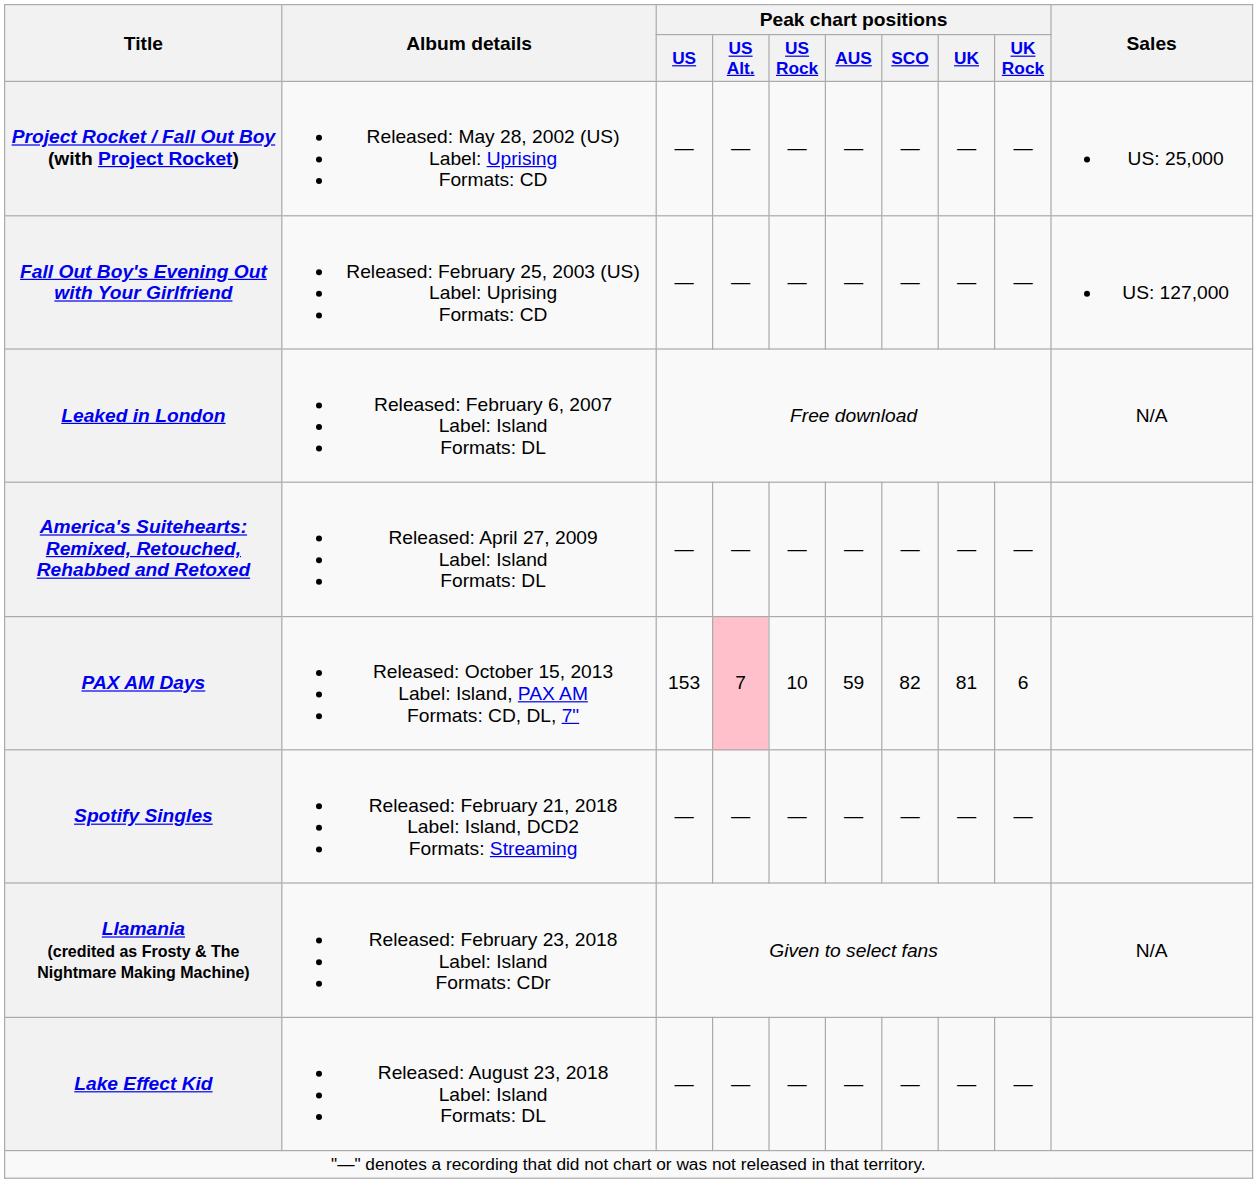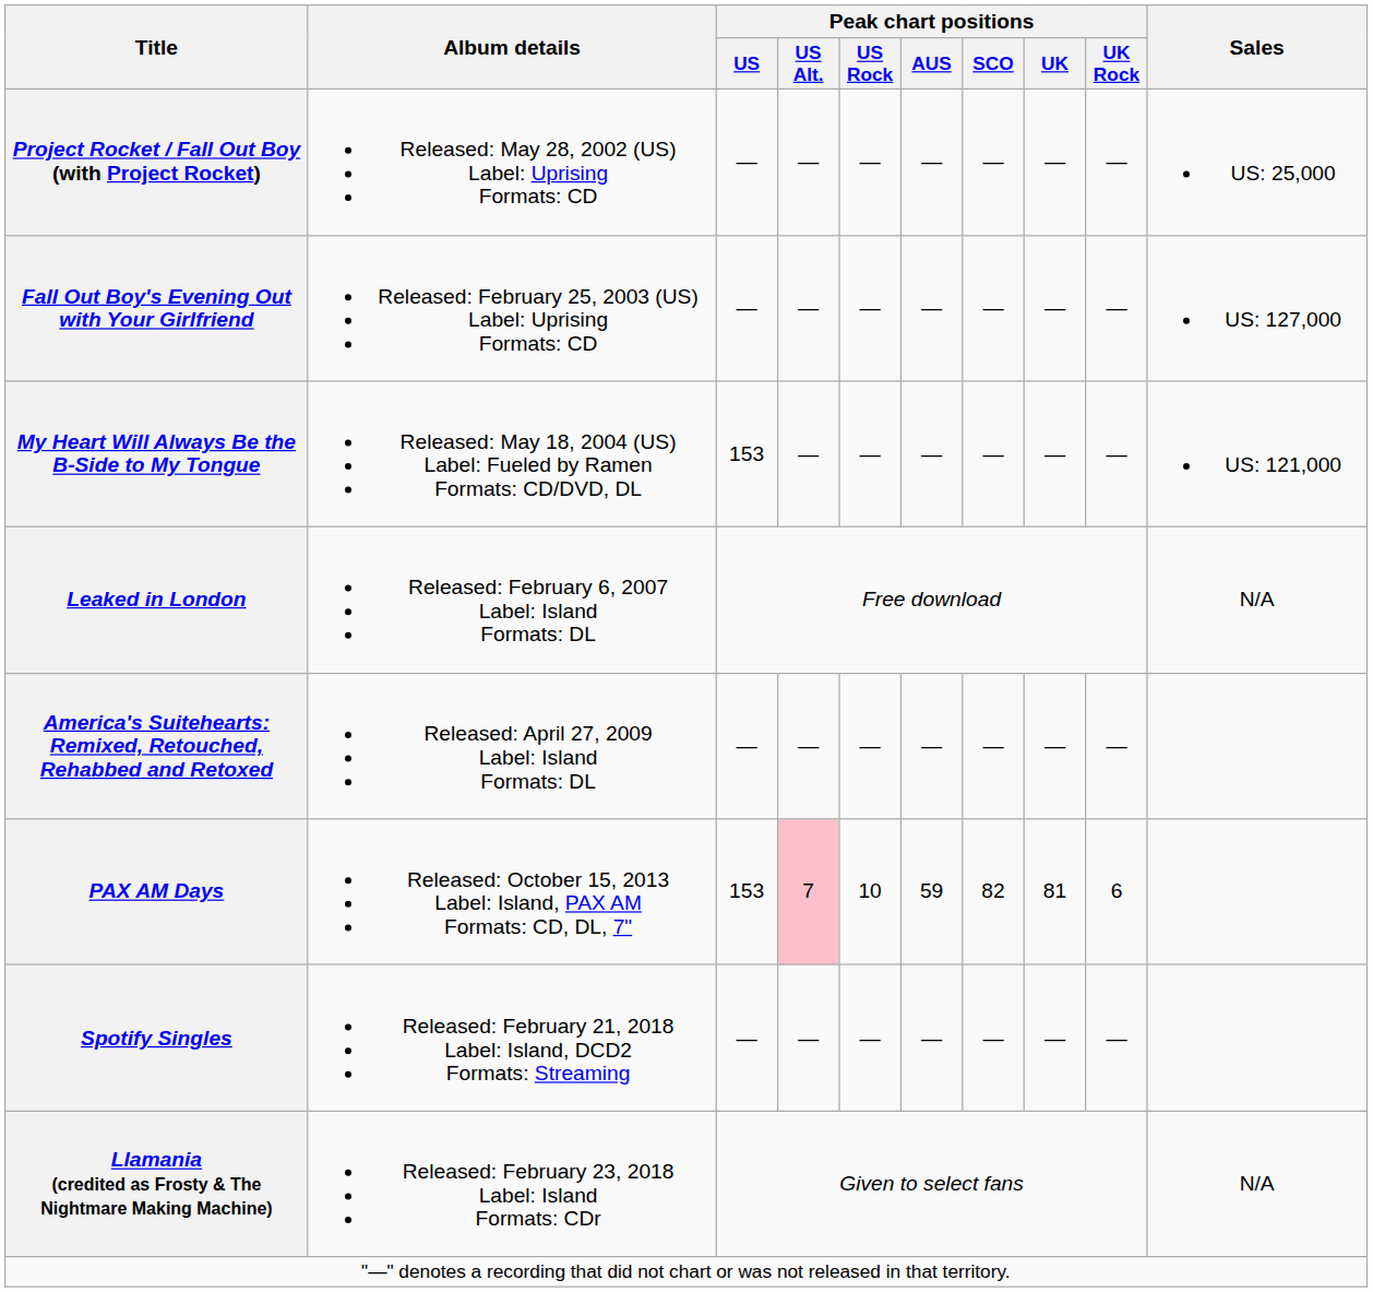 <table class="wikitable plainrowheaders" style="text-align:center;">
 <tr>
 <th scope="col" rowspan="2" style="width:14em;">Title</th>
 <th scope="col" rowspan="2" style="width:19em;">Album details</th>
 <th scope="col" colspan="7">Peak chart positions</th>
 <th scope="col" rowspan="2" style="width:10em;">Sales</th>
 </tr>
 <tr>
 <th scope="col" style="width:2.8em;font-size:90%;"><a href='#'>US</a><br></th>
 <th scope="col" style="width:2.8em;font-size:90%;"><a href='#'>US<br>Alt.</a><br></th>
 <th scope="col" style="width:2.8em;font-size:90%;"><a href='#'>US<br>Rock</a><br></th>
 <th scope="col" style="width:2.8em;font-size:90%;"><a href='#'>AUS</a><br></th>
 <th scope="col" style="width:2.8em;font-size:90%;"><a href='#'>SCO</a><br></th>
 <th scope="col" style="width:2.8em;font-size:90%;"><a href='#'>UK</a><br></th>
 <th scope="col" style="width:2.8em;font-size:90%;"><a href='#'>UK<br>Rock</a><br></th>
 </tr>
 <tr>
 <th scope="row"><em><a href='#'>Project Rocket / Fall Out Boy</a></em><br><span>(with <a href='#'>Project Rocket</a>)</span></th>
 <td><br><ul><li>Released: May 28, 2002 <span>(US)</span></li><li>Label: <a href='#'>Uprising</a></li><li>Formats: CD</li></ul></td>
 <td>—</td>
 <td>—</td>
 <td>—</td>
 <td>—</td>
 <td>—</td>
 <td>—</td>
 <td>—</td>
 <td><br><ul><li>US: 25,000</li></ul></td>
 </tr>
 <tr>
 <th scope="row"><em><a href='#'>Fall Out Boy's Evening Out with Your Girlfriend</a></em></th>
 <td><br><ul><li>Released: February 25, 2003 <span>(US)</span></li><li>Label: Uprising</li><li>Formats: CD</li></ul></td>
 <td>—</td>
 <td>—</td>
 <td>—</td>
 <td>—</td>
 <td>—</td>
 <td>—</td>
 <td>—</td>
 <td><br><ul><li>US: 127,000</li></ul></td>
+</tr>
+<tr>
+<th scope="row"><em><a href='#'>My Heart Will Always Be the B-Side to My Tongue</a></em></th>
+<td><br><ul><li>Released: May 18, 2004 <span>(US)</span></li><li>Label: Fueled by Ramen</li><li>Formats: CD/DVD, DL</li></ul></td>
+<td>153</td>
+<td>—</td>
+<td>—</td>
+<td>—</td>
+<td>—</td>
+<td>—</td>
+<td>—</td>
+<td><br><ul><li>US: 121,000</li></ul></td>
 </tr>
 <tr>
 <th scope="row"><em><a href='#'>Leaked in London</a></em></th>
 <td><br><ul><li>Released: February 6, 2007</li><li>Label: Island</li><li>Formats: DL</li></ul></td>
 <td colspan="7"><em>Free download</em></td>
 <td>N/A</td>
 </tr>
 <tr>
 <th scope="row"><em><a href='#'>America's Suitehearts: Remixed, Retouched, Rehabbed and Retoxed</a></em></th>
 <td><br><ul><li>Released: April 27, 2009</li><li>Label: Island</li><li>Formats: DL</li></ul></td>
 <td>—</td>
 <td>—</td>
 <td>—</td>
 <td>—</td>
 <td>—</td>
 <td>—</td>
 <td>—</td>
 <td></td>
 </tr>
 <tr>
 <th scope="row"><em><a href='#'>PAX AM Days</a></em></th>
 <td><br><ul><li>Released: October 15, 2013</li><li>Label: Island, <a href='#'>PAX AM</a></li><li>Formats: CD, DL, <a href='#'>7"</a></li></ul></td>
 <td>153</td>
 <td style="background: pink;">7</td>
 <td>10</td>
 <td>59</td>
 <td>82</td>
 <td>81</td>
 <td>6</td>
 <td></td>
 </tr>
 <tr>
 <th scope="row"><em><a href='#'>Spotify Singles</a></em></th>
 <td><br><ul><li>Released: February 21, 2018</li><li>Label: Island, DCD2</li><li>Formats: <a href='#'>Streaming</a></li></ul></td>
 <td>—</td>
 <td>—</td>
 <td>—</td>
 <td>—</td>
 <td>—</td>
 <td>—</td>
 <td>—</td>
 <td></td>
 </tr>
 <tr>
 <th scope="row"><em><a href='#'>Llamania</a></em><br><small>(credited as Frosty & The Nightmare Making Machine)</small></th>
 <td><br><ul><li>Released: February 23, 2018</li><li>Label: Island</li><li>Formats: CDr</li></ul></td>
 <td colspan="7"><em>Given to select fans</em></td>
 <td>N/A</td>
 </tr>
 <tr>
-<th scope="row"><em><a href='#'>Lake Effect Kid</a></em></th>
-<td><br><ul><li>Released: August 23, 2018</li><li>Label: Island</li><li>Formats: DL</li></ul></td>
-<td>—</td>
-<td>—</td>
-<td>—</td>
-<td>—</td>
-<td>—</td>
-<td>—</td>
-<td>—</td>
-<td></td>
-</tr>
-<tr>
 <td colspan="10" style="font-size:90%">"—" denotes a recording that did not chart or was not released in that territory.</td>
 </tr>
 </table>
